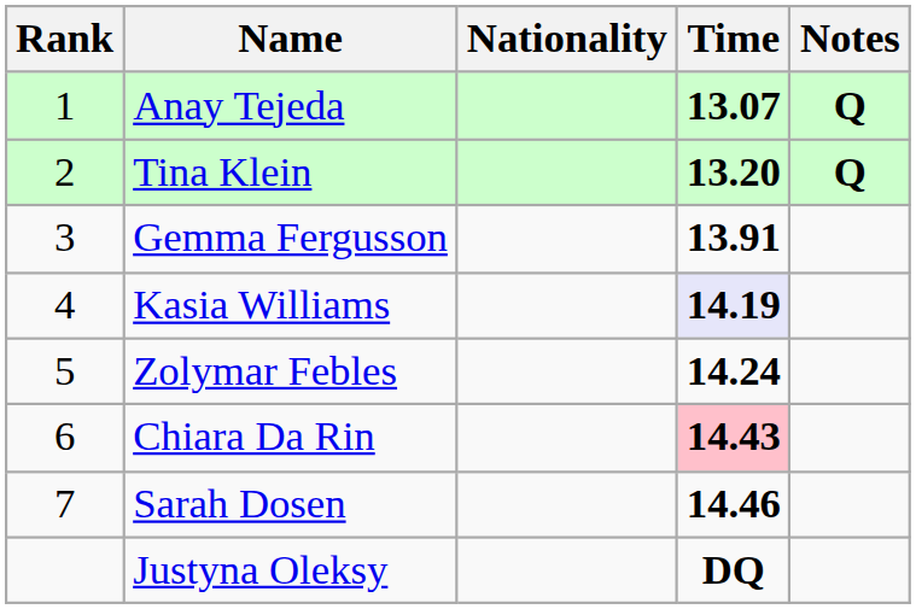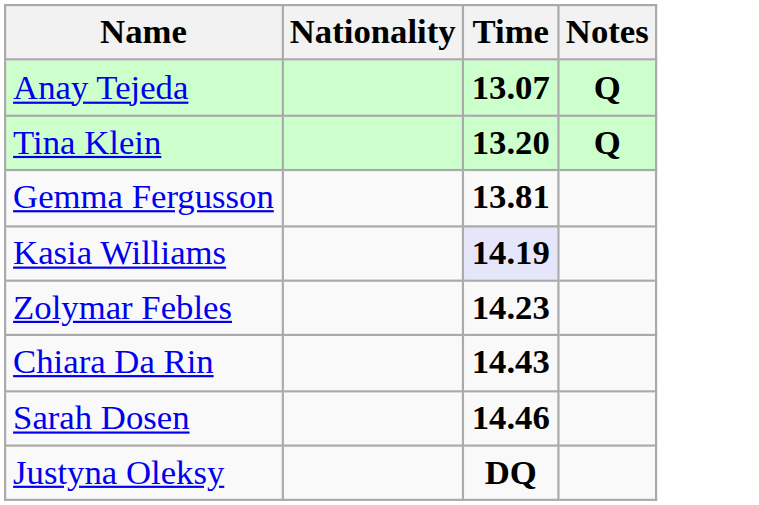 <table class="wikitable sortable" style="text-align:center">
 <tr>
-<th>Rank</th>
 <th>Name</th>
 <th>Nationality</th>
 <th>Time</th>
 <th>Notes</th>
 </tr>
 <tr bgcolor=ccffcc>
-<td>1</td>
 <td align=left><a href='#'>Anay Tejeda</a></td>
 <td align=left></td>
 <td><strong>13.07</strong></td>
 <td><strong>Q</strong></td>
 </tr>
 <tr bgcolor=ccffcc>
-<td>2</td>
 <td align=left><a href='#'>Tina Klein</a></td>
 <td align=left></td>
 <td><strong>13.20</strong></td>
 <td><strong>Q</strong></td>
 </tr>
 <tr>
-<td>3</td>
 <td align=left><a href='#'>Gemma Fergusson</a></td>
 <td align=left></td>
-<td><strong>13.91</strong></td>
+<td><strong>13.81</strong></td>
 <td></td>
 </tr>
 <tr>
-<td>4</td>
 <td align=left><a href='#'>Kasia Williams</a></td>
 <td align=left></td>
 <td style="background: lavender;"><strong>14.19</strong></td>
 <td></td>
 </tr>
 <tr>
-<td>5</td>
 <td align=left><a href='#'>Zolymar Febles</a></td>
 <td align=left></td>
-<td><strong>14.24</strong></td>
+<td><strong>14.23</strong></td>
 <td></td>
 </tr>
 <tr>
-<td>6</td>
 <td align=left><a href='#'>Chiara Da Rin</a></td>
 <td align=left></td>
-<td style="background: pink;"><strong>14.43</strong></td>
+<td><strong>14.43</strong></td>
 <td></td>
 </tr>
 <tr>
-<td>7</td>
 <td align=left><a href='#'>Sarah Dosen</a></td>
 <td align=left></td>
 <td><strong>14.46</strong></td>
 <td></td>
 </tr>
 <tr>
-<td></td>
 <td align=left><a href='#'>Justyna Oleksy</a></td>
 <td align=left></td>
 <td><strong>DQ</strong></td>
 <td></td>
 </tr>
 </table>
